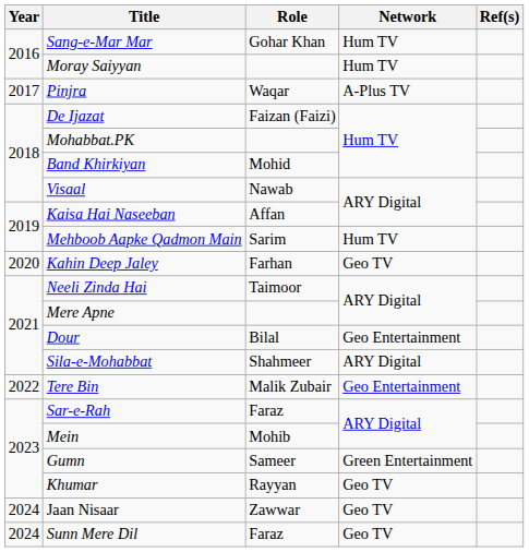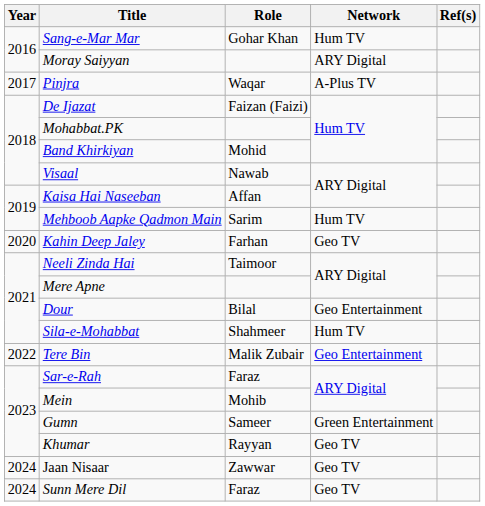 <table class="wikitable">
 <tr>
 <th>Year</th>
 <th>Title</th>
 <th>Role</th>
 <th>Network</th>
 <th>Ref(s)</th>
 </tr>
 <tr>
 <td rowspan="2">2016</td>
 <td><em><a href='#'>Sang-e-Mar Mar</a></em></td>
 <td>Gohar Khan</td>
 <td>Hum TV</td>
 <td></td>
 </tr>
 <tr>
 <td><em>Moray Saiyyan</em></td>
 <td></td>
-<td>Hum TV</td>
+<td>ARY Digital</td>
 <td></td>
 </tr>
 <tr>
 <td>2017</td>
 <td><em><a href='#'>Pinjra</a></em></td>
 <td>Waqar</td>
 <td>A-Plus TV</td>
 <td></td>
 </tr>
 <tr>
 <td rowspan="4">2018</td>
 <td><em><a href='#'>De Ijazat</a></em></td>
 <td>Faizan (Faizi)</td>
 <td rowspan="3"><a href='#'>Hum TV</a></td>
 <td></td>
 </tr>
 <tr>
 <td><em>Mohabbat.PK</em></td>
 <td></td>
 <td></td>
 </tr>
 <tr>
 <td><em><a href='#'>Band Khirkiyan</a></em></td>
 <td>Mohid</td>
 <td></td>
 </tr>
 <tr>
 <td><em><a href='#'>Visaal</a></em></td>
 <td>Nawab</td>
 <td rowspan="2">ARY Digital</td>
 <td></td>
 </tr>
 <tr>
 <td rowspan="2">2019</td>
 <td><em><a href='#'>Kaisa Hai Naseeban</a></em></td>
 <td>Affan</td>
 <td></td>
 </tr>
 <tr>
 <td><em><a href='#'>Mehboob Aapke Qadmon Main</a></em></td>
 <td>Sarim</td>
 <td>Hum TV</td>
 <td></td>
 </tr>
 <tr>
 <td>2020</td>
 <td><em><a href='#'>Kahin Deep Jaley</a></em></td>
 <td>Farhan</td>
 <td>Geo TV</td>
 <td></td>
 </tr>
 <tr>
 <td rowspan="4">2021</td>
 <td><em><a href='#'>Neeli Zinda Hai</a></em></td>
 <td>Taimoor</td>
 <td rowspan="2">ARY Digital</td>
 <td></td>
 </tr>
 <tr>
 <td><em>Mere Apne</em></td>
 <td></td>
 <td></td>
 </tr>
 <tr>
 <td><em><a href='#'>Dour</a></em></td>
 <td>Bilal</td>
 <td>Geo Entertainment</td>
 <td></td>
 </tr>
 <tr>
 <td><em><a href='#'>Sila-e-Mohabbat</a></em></td>
 <td>Shahmeer</td>
-<td>ARY Digital</td>
+<td>Hum TV</td>
 <td></td>
 </tr>
 <tr>
 <td>2022</td>
 <td><em><a href='#'>Tere Bin</a></em></td>
 <td>Malik Zubair</td>
 <td><a href='#'>Geo Entertainment</a></td>
 <td></td>
 </tr>
 <tr>
 <td rowspan="4">2023</td>
 <td><em><a href='#'>Sar-e-Rah</a></em></td>
 <td>Faraz</td>
 <td rowspan="2"><a href='#'>ARY Digital</a></td>
 <td></td>
 </tr>
 <tr>
 <td><em>Mein</em></td>
 <td>Mohib</td>
 <td></td>
 </tr>
 <tr>
 <td><em>Gumn</em></td>
 <td>Sameer</td>
 <td>Green Entertainment</td>
 <td></td>
 </tr>
 <tr>
 <td><em>Khumar</em></td>
 <td>Rayyan</td>
 <td>Geo TV</td>
 <td></td>
 </tr>
 <tr>
 <td>2024</td>
 <td>Jaan Nisaar</td>
 <td>Zawwar</td>
 <td>Geo TV</td>
 <td></td>
 </tr>
 <tr>
 <td rowspan="1">2024</td>
 <td><em>Sunn Mere Dil</em></td>
 <td>Faraz</td>
 <td>Geo TV</td>
 <td></td>
 </tr>
 </table>
